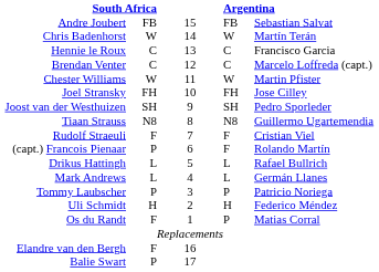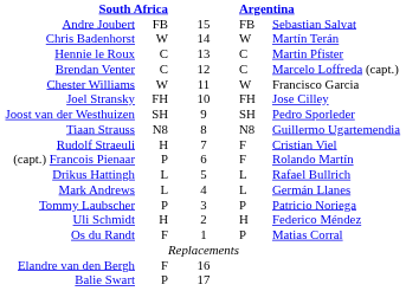 <table width="100%" style="font-size: 90%; " cellspacing="0" cellpadding="0" align=center>
 <tr>
 <td width=41%; text-align=right></td>
 <td width=3%; text-align:right></td>
 <td width=4%; text-align:center></td>
 <td width=3%; text-align:left></td>
 <td width=49%; text-align:left></td>
 </tr>
 <tr>
 <td colspan=2; align=right><strong><a href='#'>South Africa</a></strong></td>
 <td></td>
 <td colspan=2;><strong><a href='#'>Argentina</a></strong></td>
 </tr>
 <tr>
 <td align=right><a href='#'>Andre Joubert</a></td>
 <td align=right>FB</td>
 <td align=center>15</td>
 <td>FB</td>
 <td><a href='#'>Sebastian Salvat</a></td>
 </tr>
 <tr>
 <td align=right><a href='#'>Chris Badenhorst</a></td>
 <td align=right>W</td>
 <td align=center>14</td>
 <td>W</td>
 <td><a href='#'>Martín Terán</a></td>
 </tr>
 <tr>
 <td align=right><a href='#'>Hennie le Roux</a></td>
 <td align=right>C</td>
 <td align=center>13</td>
 <td>C</td>
-<td>Francisco Garcia</td>
+<td><a href='#'>Martin Pfister</a></td>
 </tr>
 <tr>
 <td align=right><a href='#'>Brendan Venter</a></td>
 <td align=right>C</td>
 <td align=center>12</td>
 <td>C</td>
 <td><a href='#'>Marcelo Loffreda</a> (capt.)</td>
 </tr>
 <tr>
 <td align=right><a href='#'>Chester Williams</a></td>
 <td align=right>W</td>
 <td align=center>11</td>
 <td>W</td>
-<td><a href='#'>Martin Pfister</a></td>
+<td>Francisco Garcia</td>
 </tr>
 <tr>
 <td align=right><a href='#'>Joel Stransky</a></td>
 <td align=right>FH</td>
 <td align=center>10</td>
 <td>FH</td>
 <td><a href='#'>Jose Cilley</a></td>
 </tr>
 <tr>
 <td align=right><a href='#'>Joost van der Westhuizen</a></td>
 <td align=right>SH</td>
 <td align=center>9</td>
 <td>SH</td>
 <td><a href='#'>Pedro Sporleder</a></td>
 </tr>
 <tr>
 <td align=right><a href='#'>Tiaan Strauss</a></td>
 <td align=right>N8</td>
 <td align=center>8</td>
 <td>N8</td>
 <td><a href='#'>Guillermo Ugartemendia</a></td>
 </tr>
 <tr>
 <td align=right><a href='#'>Rudolf Straeuli</a></td>
-<td align=right>F</td>
+<td align=right>H</td>
 <td align=center>7</td>
 <td>F</td>
 <td><a href='#'>Cristian Viel</a></td>
 </tr>
 <tr>
 <td align=right>(capt.) <a href='#'>Francois Pienaar</a></td>
 <td align=right>P</td>
 <td align=center>6</td>
 <td>F</td>
 <td><a href='#'>Rolando Martín</a></td>
 </tr>
 <tr>
 <td align=right><a href='#'>Drikus Hattingh</a></td>
 <td align=right>L</td>
 <td align=center>5</td>
 <td>L</td>
 <td><a href='#'>Rafael Bullrich</a></td>
 </tr>
 <tr>
 <td align=right><a href='#'>Mark Andrews</a></td>
 <td align=right>L</td>
 <td align=center>4</td>
 <td>L</td>
 <td><a href='#'>Germán Llanes</a></td>
 </tr>
 <tr>
 <td align=right><a href='#'>Tommy Laubscher</a></td>
 <td align=right>P</td>
 <td align=center>3</td>
 <td>P</td>
 <td><a href='#'>Patricio Noriega</a></td>
 </tr>
 <tr>
 <td align=right><a href='#'>Uli Schmidt</a></td>
 <td align=right>H</td>
 <td align=center>2</td>
 <td>H</td>
 <td><a href='#'>Federico Méndez</a></td>
 </tr>
 <tr>
 <td align=right><a href='#'>Os du Randt</a></td>
 <td align=right>F</td>
 <td align=center>1</td>
 <td>P</td>
 <td><a href='#'>Matias Corral</a></td>
 </tr>
 <tr>
 <td></td>
 <td></td>
 <td align=center><em>Replacements</em></td>
 <td></td>
 <td></td>
 </tr>
 <tr>
 <td align=right><a href='#'>Elandre van den Bergh</a></td>
 <td align=right>F</td>
 <td align=center>16</td>
 <td></td>
 <td></td>
 </tr>
 <tr>
 <td align=right><a href='#'>Balie Swart</a></td>
 <td align=right>P</td>
 <td align=center>17</td>
 <td></td>
 <td></td>
 </tr>
 </table>
